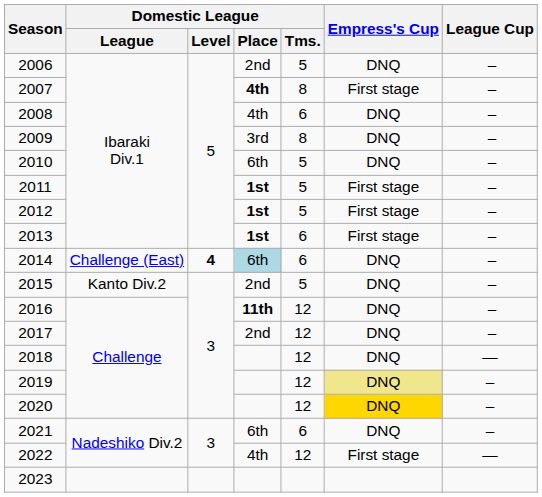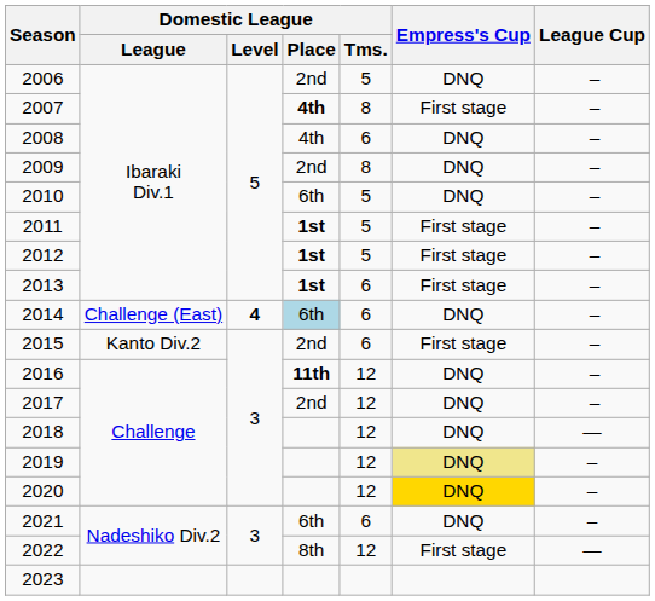 <table class="wikitable" style="text-align:center;">
 <tr style="background:#f0f6fa;">
 <th rowspan="2">Season</th>
 <th colspan="4">Domestic League</th>
 <th rowspan="2"><a href='#'>Empress's Cup</a></th>
 <th rowspan="2">League Cup</th>
 </tr>
 <tr>
 <th>League</th>
 <th>Level</th>
 <th>Place</th>
 <th>Tms.</th>
 </tr>
 <tr>
 <td>2006</td>
 <td rowspan="8">Ibaraki<br>Div.1</td>
 <td rowspan="8">5</td>
 <td>2nd</td>
 <td>5</td>
 <td>DNQ</td>
 <td> –</td>
 </tr>
 <tr>
 <td>2007</td>
 <td><strong>4th</strong></td>
 <td>8</td>
 <td>First stage</td>
 <td> –</td>
 </tr>
 <tr>
 <td>2008</td>
 <td>4th</td>
 <td>6</td>
 <td>DNQ</td>
 <td> –</td>
 </tr>
 <tr>
 <td>2009</td>
-<td>3rd</td>
+<td>2nd</td>
 <td>8</td>
 <td>DNQ</td>
 <td> –</td>
 </tr>
 <tr>
 <td>2010</td>
 <td>6th</td>
 <td>5</td>
 <td>DNQ</td>
 <td> –</td>
 </tr>
 <tr>
 <td>2011</td>
 <td><strong>1st</strong></td>
 <td>5</td>
 <td>First stage</td>
 <td> –</td>
 </tr>
 <tr>
 <td>2012</td>
 <td><strong>1st</strong></td>
 <td>5</td>
 <td>First stage</td>
 <td> –</td>
 </tr>
 <tr>
 <td>2013</td>
 <td><strong>1st</strong></td>
 <td>6</td>
 <td>First stage</td>
 <td> –</td>
 </tr>
 <tr>
 <td>2014</td>
 <td><a href='#'>Challenge (East)</a></td>
 <td><strong>4</strong></td>
 <td style="background: lightblue;">6th</td>
 <td>6</td>
 <td>DNQ</td>
 <td> –</td>
 </tr>
 <tr>
 <td>2015</td>
 <td>Kanto Div.2</td>
 <td rowspan="6">3</td>
 <td>2nd</td>
-<td>5</td>
-<td>DNQ</td>
+<td>6</td>
+<td>First stage</td>
 <td> –</td>
 </tr>
 <tr>
 <td>2016</td>
 <td rowspan="5"><a href='#'>Challenge</a></td>
 <td><strong>11th</strong></td>
 <td>12</td>
 <td>DNQ</td>
 <td> –</td>
 </tr>
 <tr>
 <td>2017</td>
 <td>2nd</td>
 <td>12</td>
 <td>DNQ</td>
 <td> –</td>
 </tr>
 <tr>
 <td>2018</td>
 <td></td>
 <td>12</td>
 <td>DNQ</td>
 <td>—</td>
 </tr>
 <tr>
 <td>2019</td>
 <td></td>
 <td>12</td>
 <td style="background: khaki;">DNQ</td>
 <td>–</td>
 </tr>
 <tr>
 <td>2020</td>
 <td></td>
 <td>12</td>
 <td style="background: gold;">DNQ</td>
 <td>–</td>
 </tr>
 <tr>
 <td>2021</td>
 <td rowspan="2"><a href='#'>Nadeshiko</a> Div.2</td>
 <td rowspan="2">3</td>
 <td>6th</td>
 <td>6</td>
 <td>DNQ</td>
 <td>–</td>
 </tr>
 <tr>
 <td>2022</td>
-<td>4th</td>
+<td>8th</td>
 <td>12</td>
 <td>First stage</td>
 <td>—</td>
 </tr>
 <tr>
 <td>2023</td>
 <td></td>
 <td></td>
 <td></td>
 <td></td>
 <td></td>
 <td></td>
 </tr>
 </table>
